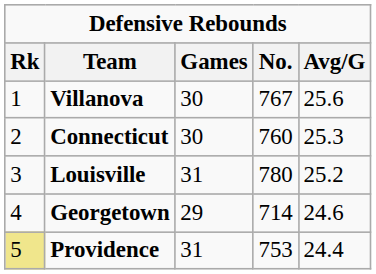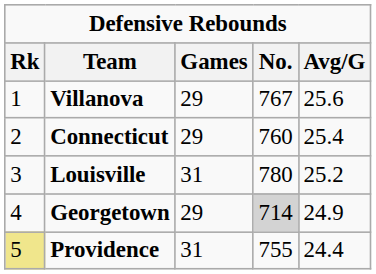 <table class="wikitable" style="white-space:nowrap; font-size:90%;">
 <tr>
 <td colspan=5 style="text-align:center;"><strong>Defensive Rebounds</strong></td>
 </tr>
 <tr>
 <th>Rk</th>
 <th>Team</th>
 <th>Games</th>
 <th>No.</th>
 <th>Avg/G</th>
 </tr>
 <tr>
 <td>1</td>
 <td><strong>Villanova</strong></td>
-<td>30</td>
+<td>29</td>
 <td>767</td>
 <td>25.6</td>
 </tr>
 <tr>
 <td>2</td>
 <td><strong>Connecticut</strong></td>
-<td>30</td>
+<td>29</td>
 <td>760</td>
-<td>25.3</td>
+<td>25.4</td>
 </tr>
 <tr>
 <td>3</td>
 <td><strong>Louisville</strong></td>
 <td>31</td>
 <td>780</td>
 <td>25.2</td>
 </tr>
 <tr>
 <td>4</td>
 <td><strong>Georgetown</strong></td>
 <td>29</td>
-<td>714</td>
-<td>24.6</td>
+<td style="background: lightgrey;">714</td>
+<td>24.9</td>
 </tr>
 <tr>
 <td style="background: khaki;">5</td>
 <td><strong>Providence</strong></td>
 <td>31</td>
-<td>753</td>
+<td>755</td>
 <td>24.4</td>
 </tr>
 </table>
